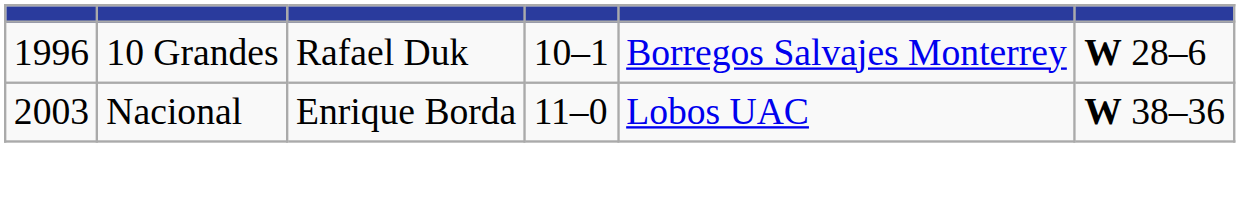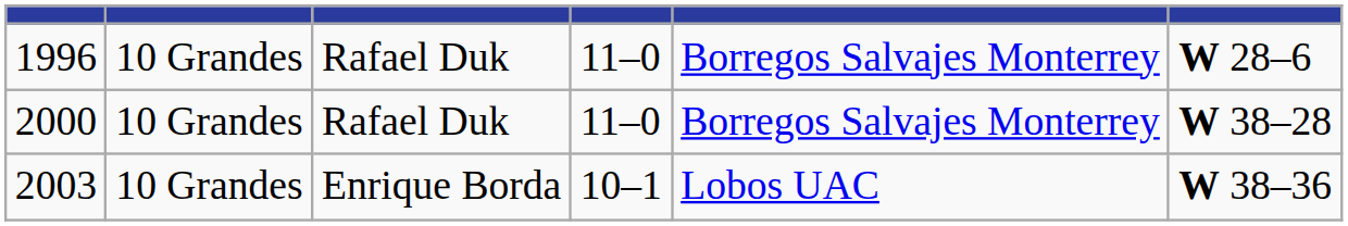 <table class="wikitable">
 <tr>
 <th style=background:#2A3B9D></th>
 <th style=background:#2A3B9D></th>
 <th style=background:#2A3B9D></th>
 <th style=background:#2A3B9D></th>
 <th style=background:#2A3B9D></th>
 <th style=background:#2A3B9D></th>
 </tr>
 <tr>
 <td>1996</td>
 <td>10 Grandes</td>
 <td>Rafael Duk</td>
-<td>10–1</td>
+<td>11–0</td>
 <td><a href='#'>Borregos Salvajes Monterrey</a></td>
 <td><strong>W</strong> 28–6</td>
 </tr>
 <tr>
+<td>2000</td>
+<td>10 Grandes</td>
+<td>Rafael Duk</td>
+<td>11–0</td>
+<td><a href='#'>Borregos Salvajes Monterrey</a></td>
+<td><strong>W</strong> 38–28</td>
+</tr>
+<tr>
 <td>2003</td>
-<td>Nacional</td>
+<td>10 Grandes</td>
 <td>Enrique Borda</td>
-<td>11–0</td>
+<td>10–1</td>
 <td><a href='#'>Lobos UAC</a></td>
 <td><strong>W</strong> 38–36</td>
 </tr>
 </table>
